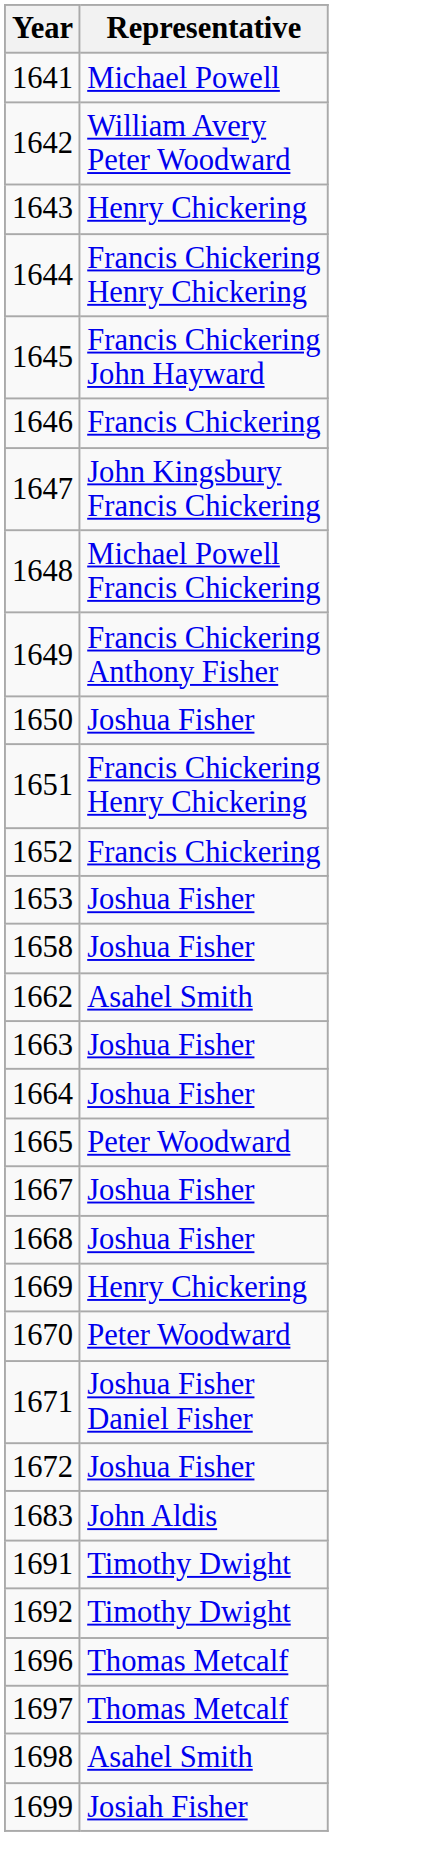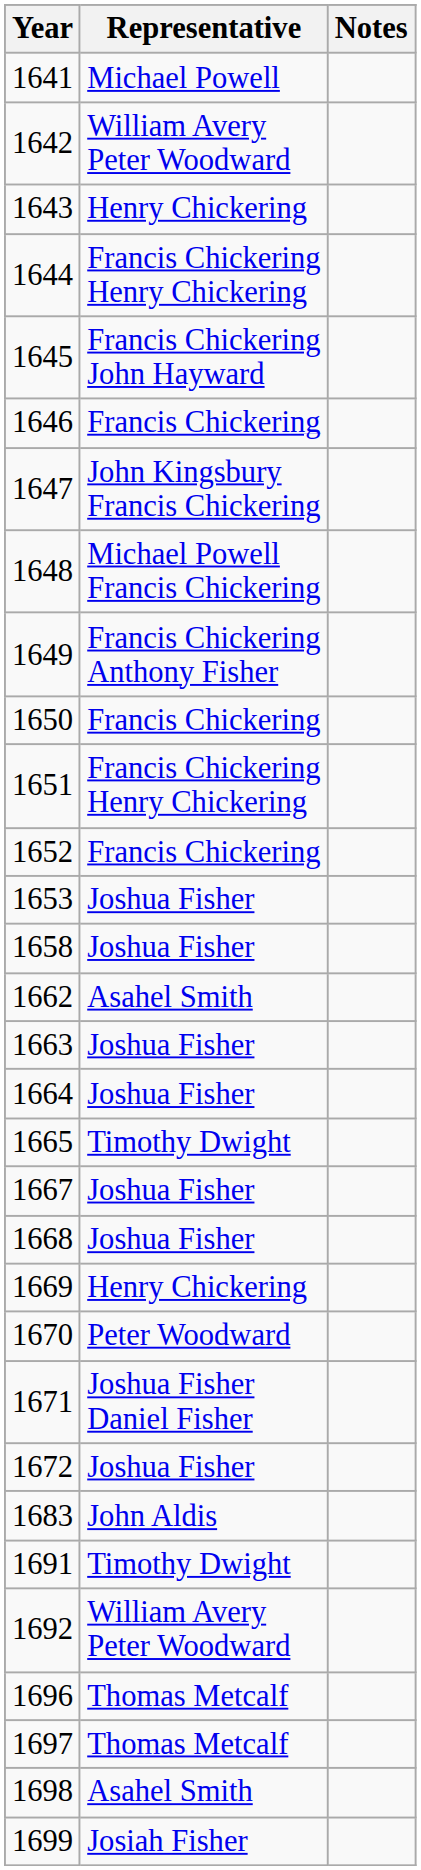 <table class="wikitable floatright sortable">
 <tr>
 <th>Year</th>
 <th>Representative</th>
+<th>Notes</th>
 </tr>
 <tr>
 <td>1641</td>
 <td><a href='#'>Michael Powell</a></td>
+<td></td>
 </tr>
 <tr>
 <td>1642</td>
 <td><a href='#'>William Avery</a><br><a href='#'>Peter Woodward</a></td>
+<td></td>
 </tr>
 <tr>
 <td>1643</td>
 <td><a href='#'>Henry Chickering</a></td>
+<td></td>
 </tr>
 <tr>
 <td>1644</td>
 <td><a href='#'>Francis Chickering</a> <br> <a href='#'>Henry Chickering</a></td>
+<td><br></td>
 </tr>
 <tr>
 <td>1645</td>
 <td><a href='#'>Francis Chickering</a><br><a href='#'>John Hayward</a></td>
+<td><br></td>
 </tr>
 <tr>
 <td>1646</td>
 <td><a href='#'>Francis Chickering</a></td>
+<td></td>
 </tr>
 <tr>
 <td>1647</td>
 <td><a href='#'>John Kingsbury</a> <br> <a href='#'>Francis Chickering</a></td>
+<td><br></td>
 </tr>
 <tr>
 <td>1648</td>
 <td><a href='#'>Michael Powell</a> <br> <a href='#'>Francis Chickering</a></td>
+<td><br></td>
 </tr>
 <tr>
 <td>1649</td>
 <td><a href='#'>Francis Chickering</a><br><a href='#'>Anthony Fisher</a></td>
+<td><br></td>
 </tr>
 <tr>
 <td>1650</td>
-<td><a href='#'>Joshua Fisher</a></td>
+<td><a href='#'>Francis Chickering</a></td>
+<td></td>
 </tr>
 <tr>
 <td>1651</td>
 <td><a href='#'>Francis Chickering</a> <br> <a href='#'>Henry Chickering</a></td>
+<td><br></td>
 </tr>
 <tr>
 <td>1652</td>
 <td><a href='#'>Francis Chickering</a></td>
+<td></td>
 </tr>
 <tr>
 <td>1653</td>
 <td><a href='#'>Joshua Fisher</a></td>
+<td></td>
 </tr>
 <tr>
 <td>1658</td>
 <td><a href='#'>Joshua Fisher</a></td>
+<td></td>
 </tr>
 <tr>
 <td>1662</td>
 <td><a href='#'>Asahel Smith</a></td>
+<td></td>
 </tr>
 <tr>
 <td>1663</td>
 <td><a href='#'>Joshua Fisher</a></td>
+<td></td>
 </tr>
 <tr>
 <td>1664</td>
 <td><a href='#'>Joshua Fisher</a></td>
+<td></td>
 </tr>
 <tr>
 <td>1665</td>
-<td><a href='#'>Peter Woodward</a></td>
+<td><a href='#'>Timothy Dwight</a></td>
+<td></td>
 </tr>
 <tr>
 <td>1667</td>
 <td><a href='#'>Joshua Fisher</a></td>
+<td></td>
 </tr>
 <tr>
 <td>1668</td>
 <td><a href='#'>Joshua Fisher</a></td>
+<td></td>
 </tr>
 <tr>
 <td>1669</td>
 <td><a href='#'>Henry Chickering</a></td>
+<td><br></td>
 </tr>
 <tr>
 <td>1670</td>
 <td><a href='#'>Peter Woodward</a></td>
+<td></td>
 </tr>
 <tr>
 <td>1671</td>
 <td><a href='#'>Joshua Fisher</a> <br><a href='#'>Daniel Fisher</a></td>
+<td></td>
 </tr>
 <tr>
 <td>1672</td>
 <td><a href='#'>Joshua Fisher</a></td>
+<td></td>
 </tr>
 <tr>
 <td>1683</td>
 <td><a href='#'>John Aldis</a></td>
+<td></td>
 </tr>
 <tr>
 <td>1691</td>
 <td><a href='#'>Timothy Dwight</a></td>
+<td></td>
 </tr>
 <tr>
 <td>1692</td>
-<td><a href='#'>Timothy Dwight</a></td>
+<td><a href='#'>William Avery</a><br><a href='#'>Peter Woodward</a></td>
+<td></td>
 </tr>
 <tr>
 <td>1696</td>
 <td><a href='#'>Thomas Metcalf</a></td>
+<td></td>
 </tr>
 <tr>
 <td>1697</td>
 <td><a href='#'>Thomas Metcalf</a></td>
+<td></td>
 </tr>
 <tr>
 <td>1698</td>
 <td><a href='#'>Asahel Smith</a></td>
+<td></td>
 </tr>
 <tr>
 <td>1699</td>
 <td><a href='#'>Josiah Fisher</a></td>
+<td></td>
 </tr>
 </table>
